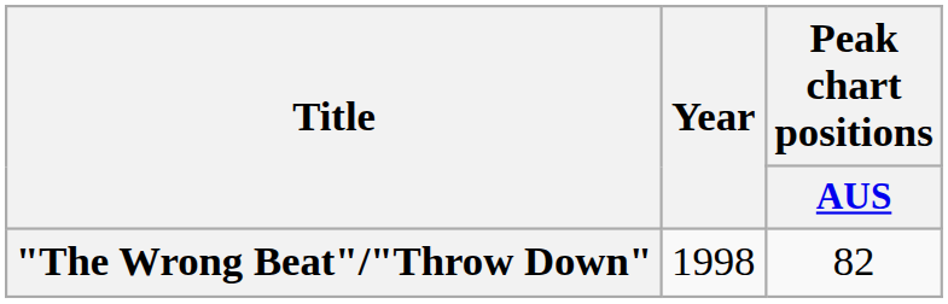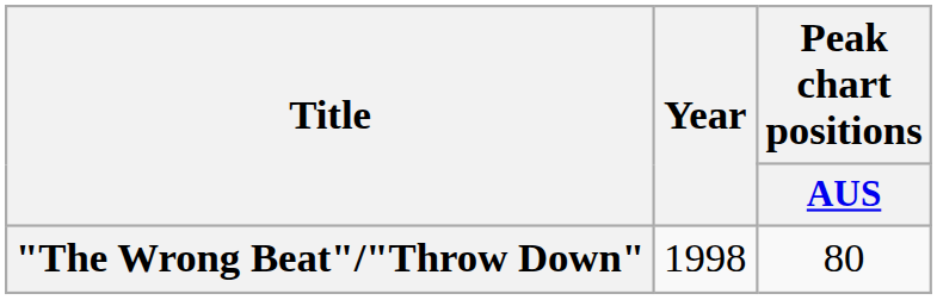 <table class="wikitable plainrowheaders" style="text-align:center;">
 <tr>
 <th scope="col" rowspan="2">Title</th>
 <th scope="col" rowspan="2">Year</th>
 <th scope="col" colspan="1">Peak chart positions</th>
 </tr>
 <tr>
 <th scope="col" style="width:3em;font-size:90%;"><a href='#'>AUS</a><br></th>
 </tr>
 <tr>
 <th scope="row">"The Wrong Beat"/"Throw Down"</th>
 <td>1998</td>
-<td>82</td>
+<td>80</td>
 </tr>
 </table>
